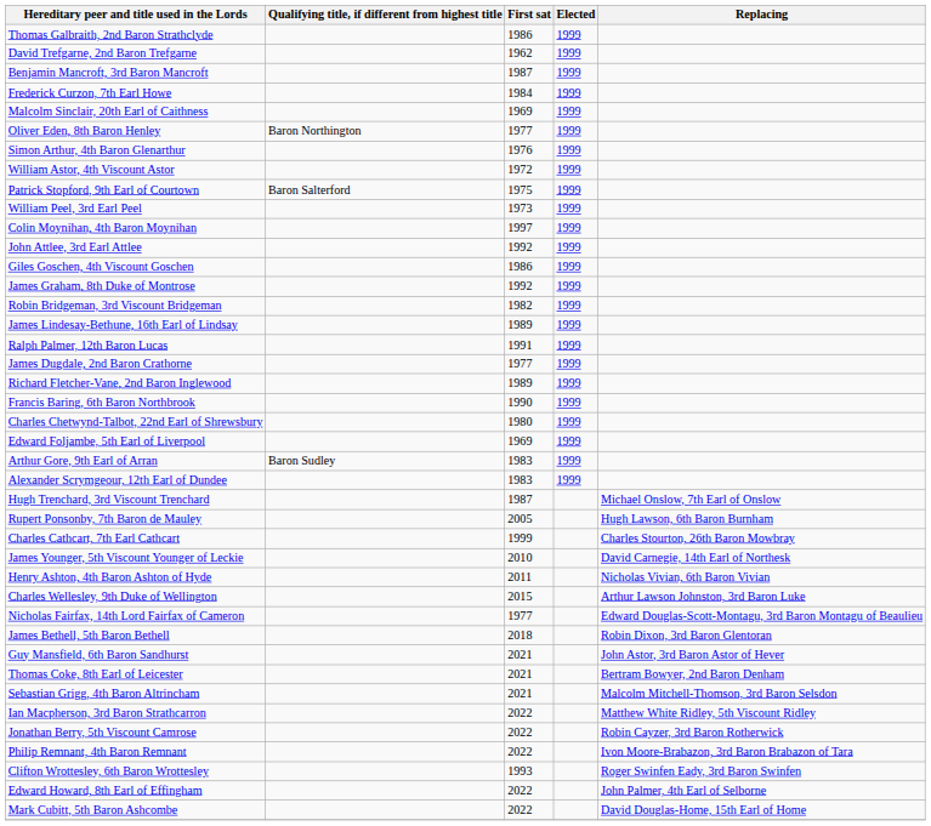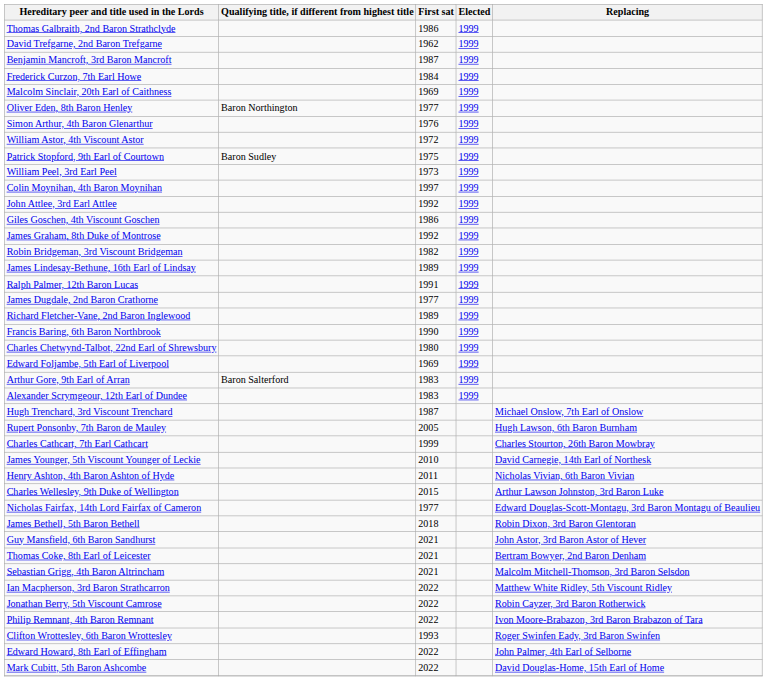 <table class="sortable wikitable">
 <tr>
 <th>Hereditary peer and title used in the Lords</th>
 <th>Qualifying title, if different from highest title</th>
 <th>First sat</th>
 <th>Elected</th>
 <th>Replacing</th>
 </tr>
 <tr>
 <td><a href='#'>Thomas Galbraith, 2nd Baron Strathclyde</a></td>
 <td></td>
 <td>1986</td>
 <td><a href='#'>1999</a></td>
 <td></td>
 </tr>
 <tr>
 <td><a href='#'>David Trefgarne, 2nd Baron Trefgarne</a></td>
 <td></td>
 <td>1962</td>
 <td><a href='#'>1999</a></td>
 <td></td>
 </tr>
 <tr>
 <td><a href='#'>Benjamin Mancroft, 3rd Baron Mancroft</a></td>
 <td></td>
 <td>1987</td>
 <td><a href='#'>1999</a></td>
 <td></td>
 </tr>
 <tr>
 <td><a href='#'>Frederick Curzon, 7th Earl Howe</a></td>
 <td></td>
 <td>1984</td>
 <td><a href='#'>1999</a></td>
 <td></td>
 </tr>
 <tr>
 <td><a href='#'>Malcolm Sinclair, 20th Earl of Caithness</a></td>
 <td></td>
 <td>1969</td>
 <td><a href='#'>1999</a></td>
 <td></td>
 </tr>
 <tr>
 <td><a href='#'>Oliver Eden, 8th Baron Henley</a></td>
 <td>Baron Northington</td>
 <td>1977</td>
 <td><a href='#'>1999</a></td>
 <td></td>
 </tr>
 <tr>
 <td><a href='#'>Simon Arthur, 4th Baron Glenarthur</a></td>
 <td></td>
 <td>1976</td>
 <td><a href='#'>1999</a></td>
 <td></td>
 </tr>
 <tr>
 <td><a href='#'>William Astor, 4th Viscount Astor</a></td>
 <td></td>
 <td>1972</td>
 <td><a href='#'>1999</a></td>
 <td></td>
 </tr>
 <tr>
 <td><a href='#'>Patrick Stopford, 9th Earl of Courtown</a></td>
-<td>Baron Salterford</td>
+<td>Baron Sudley</td>
 <td>1975</td>
 <td><a href='#'>1999</a></td>
 <td></td>
 </tr>
 <tr>
 <td><a href='#'>William Peel, 3rd Earl Peel</a><br></td>
 <td></td>
 <td>1973</td>
 <td><a href='#'>1999</a></td>
 <td></td>
 </tr>
 <tr>
 <td><a href='#'>Colin Moynihan, 4th Baron Moynihan</a></td>
 <td></td>
 <td>1997</td>
 <td><a href='#'>1999</a></td>
 <td></td>
 </tr>
 <tr>
 <td><a href='#'>John Attlee, 3rd Earl Attlee</a></td>
 <td></td>
 <td>1992</td>
 <td><a href='#'>1999</a></td>
 <td></td>
 </tr>
 <tr>
 <td><a href='#'>Giles Goschen, 4th Viscount Goschen</a></td>
 <td></td>
 <td>1986</td>
 <td><a href='#'>1999</a></td>
 <td></td>
 </tr>
 <tr>
 <td><a href='#'>James Graham, 8th Duke of Montrose</a></td>
 <td></td>
 <td>1992</td>
 <td><a href='#'>1999</a></td>
 <td></td>
 </tr>
 <tr>
 <td><a href='#'>Robin Bridgeman, 3rd Viscount Bridgeman</a></td>
 <td></td>
 <td>1982</td>
 <td><a href='#'>1999</a></td>
 <td></td>
 </tr>
 <tr>
 <td><a href='#'>James Lindesay-Bethune, 16th Earl of Lindsay</a></td>
 <td></td>
 <td>1989</td>
 <td><a href='#'>1999</a></td>
 <td></td>
 </tr>
 <tr>
 <td><a href='#'>Ralph Palmer, 12th Baron Lucas</a></td>
 <td></td>
 <td>1991</td>
 <td><a href='#'>1999</a></td>
 <td></td>
 </tr>
 <tr>
 <td><a href='#'>James Dugdale, 2nd Baron Crathorne</a></td>
 <td></td>
 <td>1977</td>
 <td><a href='#'>1999</a></td>
 <td></td>
 </tr>
 <tr>
 <td><a href='#'>Richard Fletcher-Vane, 2nd Baron Inglewood</a><br></td>
 <td></td>
 <td>1989</td>
 <td><a href='#'>1999</a></td>
 <td></td>
 </tr>
 <tr>
 <td><a href='#'>Francis Baring, 6th Baron Northbrook</a></td>
 <td></td>
 <td>1990</td>
 <td><a href='#'>1999</a></td>
 <td></td>
 </tr>
 <tr>
 <td><a href='#'>Charles Chetwynd-Talbot, 22nd Earl of Shrewsbury</a></td>
 <td></td>
 <td>1980</td>
 <td><a href='#'>1999</a></td>
 <td></td>
 </tr>
 <tr>
 <td><a href='#'>Edward Foljambe, 5th Earl of Liverpool</a></td>
 <td></td>
 <td>1969</td>
 <td><a href='#'>1999</a></td>
 <td></td>
 </tr>
 <tr>
 <td><a href='#'>Arthur Gore, 9th Earl of Arran</a></td>
-<td>Baron Sudley</td>
+<td>Baron Salterford</td>
 <td>1983</td>
 <td><a href='#'>1999</a></td>
 <td></td>
 </tr>
 <tr>
 <td><a href='#'>Alexander Scrymgeour, 12th Earl of Dundee</a></td>
 <td></td>
 <td>1983</td>
 <td><a href='#'>1999</a></td>
 <td></td>
 </tr>
 <tr>
 <td><a href='#'>Hugh Trenchard, 3rd Viscount Trenchard</a><br></td>
 <td></td>
 <td>1987</td>
 <td></td>
 <td><a href='#'>Michael Onslow, 7th Earl of Onslow</a></td>
 </tr>
 <tr>
 <td><a href='#'>Rupert Ponsonby, 7th Baron de Mauley</a></td>
 <td></td>
 <td>2005</td>
 <td></td>
 <td><a href='#'>Hugh Lawson, 6th Baron Burnham</a></td>
 </tr>
 <tr>
 <td><a href='#'>Charles Cathcart, 7th Earl Cathcart</a><br></td>
 <td></td>
 <td>1999</td>
 <td></td>
 <td><a href='#'>Charles Stourton, 26th Baron Mowbray</a></td>
 </tr>
 <tr>
 <td><a href='#'>James Younger, 5th Viscount Younger of Leckie</a></td>
 <td></td>
 <td>2010</td>
 <td></td>
 <td><a href='#'>David Carnegie, 14th Earl of Northesk</a></td>
 </tr>
 <tr>
 <td><a href='#'>Henry Ashton, 4th Baron Ashton of Hyde</a><br></td>
 <td></td>
 <td>2011</td>
 <td></td>
 <td><a href='#'>Nicholas Vivian, 6th Baron Vivian</a></td>
 </tr>
 <tr>
 <td><a href='#'>Charles Wellesley, 9th Duke of Wellington</a><br></td>
 <td></td>
 <td>2015</td>
 <td></td>
 <td><a href='#'>Arthur Lawson Johnston, 3rd Baron Luke</a></td>
 </tr>
 <tr>
 <td><a href='#'>Nicholas Fairfax, 14th Lord Fairfax of Cameron</a><br></td>
 <td></td>
 <td>1977</td>
 <td></td>
 <td><a href='#'>Edward Douglas-Scott-Montagu, 3rd Baron Montagu of Beaulieu</a></td>
 </tr>
 <tr>
 <td><a href='#'>James Bethell, 5th Baron Bethell</a></td>
 <td></td>
 <td>2018</td>
 <td></td>
 <td><a href='#'>Robin Dixon, 3rd Baron Glentoran</a></td>
 </tr>
 <tr>
 <td><a href='#'>Guy Mansfield, 6th Baron Sandhurst</a></td>
 <td></td>
 <td>2021</td>
 <td></td>
 <td><a href='#'>John Astor, 3rd Baron Astor of Hever</a></td>
 </tr>
 <tr>
 <td><a href='#'>Thomas Coke, 8th Earl of Leicester</a></td>
 <td></td>
 <td>2021</td>
 <td></td>
 <td><a href='#'>Bertram Bowyer, 2nd Baron Denham</a></td>
 </tr>
 <tr>
 <td><a href='#'>Sebastian Grigg, 4th Baron Altrincham</a></td>
 <td></td>
 <td>2021</td>
 <td></td>
 <td><a href='#'>Malcolm Mitchell-Thomson, 3rd Baron Selsdon</a></td>
 </tr>
 <tr>
 <td><a href='#'>Ian Macpherson, 3rd Baron Strathcarron</a></td>
 <td></td>
 <td>2022</td>
 <td></td>
 <td><a href='#'>Matthew White Ridley, 5th Viscount Ridley</a></td>
 </tr>
 <tr>
 <td><a href='#'>Jonathan Berry, 5th Viscount Camrose</a></td>
 <td></td>
 <td>2022</td>
 <td></td>
 <td><a href='#'>Robin Cayzer, 3rd Baron Rotherwick</a></td>
 </tr>
 <tr>
 <td><a href='#'>Philip Remnant, 4th Baron Remnant</a></td>
 <td></td>
 <td>2022</td>
 <td></td>
 <td><a href='#'>Ivon Moore-Brabazon, 3rd Baron Brabazon of Tara</a></td>
 </tr>
 <tr>
 <td><a href='#'>Clifton Wrottesley, 6th Baron Wrottesley</a><br></td>
 <td></td>
 <td>1993</td>
 <td></td>
 <td><a href='#'>Roger Swinfen Eady, 3rd Baron Swinfen</a></td>
 </tr>
 <tr>
 <td><a href='#'>Edward Howard, 8th Earl of Effingham</a></td>
 <td></td>
 <td>2022</td>
 <td></td>
 <td><a href='#'>John Palmer, 4th Earl of Selborne</a></td>
 </tr>
 <tr>
 <td><a href='#'>Mark Cubitt, 5th Baron Ashcombe</a></td>
 <td></td>
 <td>2022</td>
 <td></td>
 <td><a href='#'>David Douglas-Home, 15th Earl of Home</a></td>
 </tr>
 <tr>
 </tr>
 </table>
